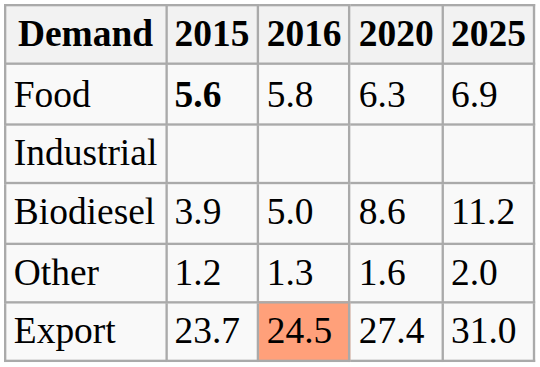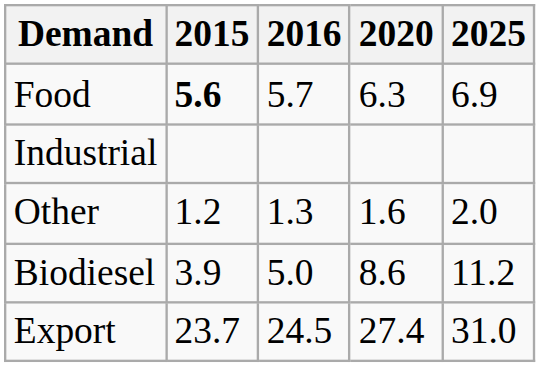 <table class="wikitable">
 <tr>
 <th>Demand</th>
 <th>2015</th>
 <th>2016</th>
 <th>2020</th>
 <th>2025</th>
 </tr>
 <tr>
 <td>Food</td>
 <td><strong>5.6</strong></td>
-<td>5.8</td>
+<td>5.7</td>
 <td>6.3</td>
 <td>6.9</td>
 </tr>
 <tr>
 <td>Industrial</td>
 <td></td>
 <td></td>
 <td></td>
 <td></td>
 </tr>
 <tr>
+<td>Other</td>
+<td>1.2</td>
+<td>1.3</td>
+<td>1.6</td>
+<td>2.0</td>
+</tr>
+<tr>
 <td>Biodiesel</td>
 <td>3.9</td>
 <td>5.0</td>
 <td>8.6</td>
 <td>11.2</td>
 </tr>
 <tr>
-<td>Other</td>
-<td>1.2</td>
-<td>1.3</td>
-<td>1.6</td>
-<td>2.0</td>
-</tr>
-<tr>
 <td>Export</td>
 <td>23.7</td>
-<td style="background: lightsalmon;">24.5</td>
+<td>24.5</td>
 <td>27.4</td>
 <td>31.0</td>
 </tr>
 </table>
